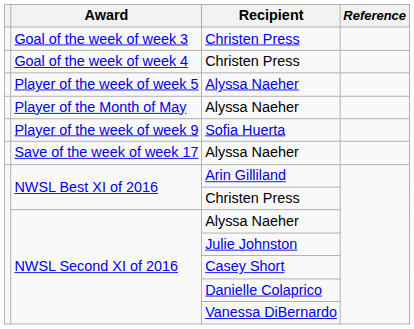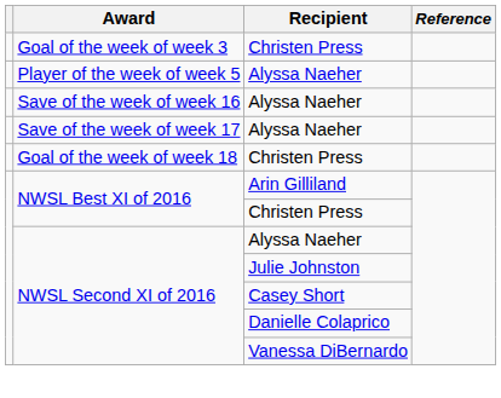 <table class="wikitable sortable">
 <tr>
 <th></th>
 <th>Award</th>
 <th>Recipient</th>
 <th style="font-size:90%; font-style:italic;" class=unsortable>Reference</th>
 </tr>
 <tr>
 <td></td>
 <td><a href='#'>Goal of the week of week 3</a></td>
 <td><a href='#'>Christen Press</a></td>
 <td></td>
 </tr>
 <tr>
 <td></td>
-<td><a href='#'>Goal of the week of week 4</a></td>
-<td>Christen Press</td>
-<td></td>
-</tr>
-<tr>
-<td></td>
 <td><a href='#'>Player of the week of week 5</a></td>
 <td><a href='#'>Alyssa Naeher</a></td>
 <td></td>
 </tr>
 <tr>
 <td></td>
-<td><a href='#'>Player of the Month of May</a></td>
+<td><a href='#'>Save of the week of week 16</a></td>
 <td>Alyssa Naeher</td>
-<td></td>
-</tr>
-<tr>
-<td></td>
-<td><a href='#'>Player of the week of week 9</a></td>
-<td><a href='#'>Sofia Huerta</a></td>
 <td></td>
 </tr>
 <tr>
 <td></td>
 <td><a href='#'>Save of the week of week 17</a></td>
 <td>Alyssa Naeher</td>
+<td></td>
+</tr>
+<tr>
+<td></td>
+<td><a href='#'>Goal of the week of week 18</a></td>
+<td>Christen Press</td>
 <td></td>
 </tr>
 <tr>
 <td rowspan=7></td>
 <td rowspan=2><a href='#'>NWSL Best XI of 2016</a></td>
 <td><a href='#'>Arin Gilliland</a></td>
 <td rowspan=7></td>
 </tr>
 <tr>
 <td>Christen Press</td>
 </tr>
 <tr>
 <td rowspan=5><a href='#'>NWSL Second XI of 2016</a></td>
 <td>Alyssa Naeher</td>
 </tr>
 <tr>
 <td><a href='#'>Julie Johnston</a></td>
 </tr>
 <tr>
 <td><a href='#'>Casey Short</a></td>
 </tr>
 <tr>
 <td><a href='#'>Danielle Colaprico</a></td>
 </tr>
 <tr>
 <td><a href='#'>Vanessa DiBernardo</a></td>
 </tr>
 </table>
